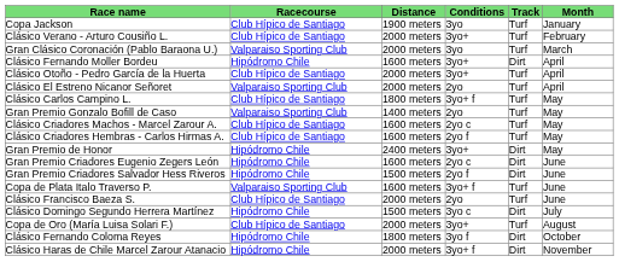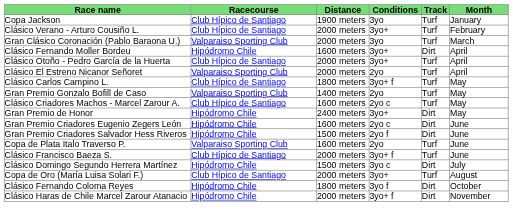 <table class = "sortable" | border="1" cellpadding="0" style="border-collapse: collapse; font-size:90%">
 <tr bgcolor="#77dd77" align="center">
 <th>Race name</th>
 <th>Racecourse</th>
 <th>Distance</th>
 <th>Conditions</th>
 <th>Track</th>
 <th>Month</th>
 </tr>
 <tr>
 <td width="305">Copa Jackson</td>
 <td><a href='#'>Club Hípico de Santiago</a></td>
 <td width="85">1900 meters</td>
 <td width="85">3yo</td>
 <td width="45">Turf</td>
 <td width="95">January</td>
 </tr>
 <tr>
 <td>Clásico Verano - Arturo Cousiño L.</td>
 <td><a href='#'>Club Hípico de Santiago</a></td>
 <td>2000 meters</td>
 <td>3yo+</td>
 <td>Turf</td>
 <td>February</td>
 </tr>
 <tr>
 <td>Gran Clásico Coronación (Pablo Baraona U.)</td>
 <td width="205"><a href='#'>Valparaiso Sporting Club</a></td>
 <td>2000 meters</td>
 <td>3yo</td>
 <td>Turf</td>
 <td>March</td>
 </tr>
 <tr>
 <td>Clásico Fernando Moller Bordeu</td>
 <td><a href='#'>Hipódromo Chile</a></td>
 <td>1600 meters</td>
 <td>3yo+</td>
 <td>Dirt</td>
 <td>April</td>
 </tr>
 <tr>
 <td>Clásico Otoño - Pedro García de la Huerta</td>
 <td><a href='#'>Club Hípico de Santiago</a></td>
 <td>2000 meters</td>
 <td>3yo+</td>
 <td>Turf</td>
 <td>April</td>
 </tr>
 <tr>
 <td>Clásico El Estreno Nicanor Señoret</td>
 <td><a href='#'>Valparaiso Sporting Club</a></td>
 <td>2000 meters</td>
 <td>2yo</td>
 <td>Turf</td>
 <td>April</td>
 </tr>
 <tr>
 <td>Clásico Carlos Campino L.</td>
 <td><a href='#'>Club Hípico de Santiago</a></td>
 <td>1800 meters</td>
 <td>3yo+ f</td>
 <td>Turf</td>
 <td>May</td>
 </tr>
 <tr>
 <td>Gran Premio Gonzalo Bofill de Caso</td>
 <td><a href='#'>Valparaiso Sporting Club</a></td>
 <td>1400 meters</td>
 <td>2yo</td>
 <td>Turf</td>
 <td>May</td>
 </tr>
 <tr>
 <td>Clásico Criadores Machos - Marcel Zarour A.</td>
 <td><a href='#'>Club Hípico de Santiago</a></td>
 <td>1600 meters</td>
 <td>2yo c</td>
 <td>Turf</td>
 <td>May</td>
 </tr>
 <tr>
-<td>Clásico Criadores Hembras - Carlos Hirmas A.</td>
-<td><a href='#'>Club Hípico de Santiago</a></td>
-<td>1600 meters</td>
-<td>2yo f</td>
-<td>Turf</td>
-<td>May</td>
-</tr>
-<tr>
 <td>Gran Premio de Honor</td>
 <td><a href='#'>Hipódromo Chile</a></td>
 <td>2400 meters</td>
 <td>3yo+</td>
 <td>Dirt</td>
 <td>May</td>
 </tr>
 <tr>
 <td>Gran Premio Criadores Eugenio Zegers León</td>
 <td><a href='#'>Hipódromo Chile</a></td>
 <td>1600 meters</td>
 <td>2yo c</td>
 <td>Dirt</td>
 <td>June</td>
 </tr>
 <tr>
 <td>Gran Premio Criadores Salvador Hess Riveros</td>
 <td><a href='#'>Hipódromo Chile</a></td>
 <td>1500 meters</td>
 <td>2yo f</td>
 <td>Dirt</td>
 <td>June</td>
 </tr>
 <tr>
 <td>Copa de Plata Italo Traverso P.</td>
 <td><a href='#'>Valparaiso Sporting Club</a></td>
 <td>1600 meters</td>
-<td>3yo+ f</td>
+<td>2yo</td>
 <td>Turf</td>
 <td>June</td>
 </tr>
 <tr>
 <td>Clásico Francisco Baeza S.</td>
 <td><a href='#'>Club Hípico de Santiago</a></td>
 <td>2000 meters</td>
-<td>2yo</td>
+<td>3yo+ f</td>
 <td>Turf</td>
 <td>June</td>
 </tr>
 <tr>
 <td>Clásico Domingo Segundo Herrera Martínez</td>
 <td><a href='#'>Hipódromo Chile</a></td>
 <td>1500 meters</td>
 <td>3yo c</td>
 <td>Dirt</td>
 <td>July</td>
 </tr>
 <tr>
 <td>Copa de Oro (María Luisa Solari F.)</td>
 <td><a href='#'>Club Hípico de Santiago</a></td>
 <td>2000 meters</td>
 <td>3yo+</td>
 <td>Turf</td>
 <td>August</td>
 </tr>
 <tr>
 <td>Clásico Fernando Coloma Reyes</td>
 <td><a href='#'>Hipódromo Chile</a></td>
 <td>1800 meters</td>
 <td>3yo f</td>
 <td>Dirt</td>
 <td>October</td>
 </tr>
 <tr>
 <td>Clásico Haras de Chile Marcel Zarour Atanacio</td>
 <td><a href='#'>Hipódromo Chile</a></td>
 <td>2000 meters</td>
 <td>3yo+ f</td>
 <td>Dirt</td>
 <td>November</td>
 </tr>
 </table>
